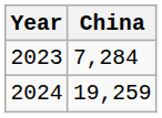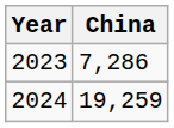 <table class="wikitable">
 <tr>
 <th>Year</th>
 <th>China</th>
 </tr>
 <tr>
 <td>2023</td>
-<td>7,284</td>
+<td>7,286</td>
 </tr>
 <tr>
 <td>2024</td>
 <td>19,259</td>
 </tr>
 </table>
